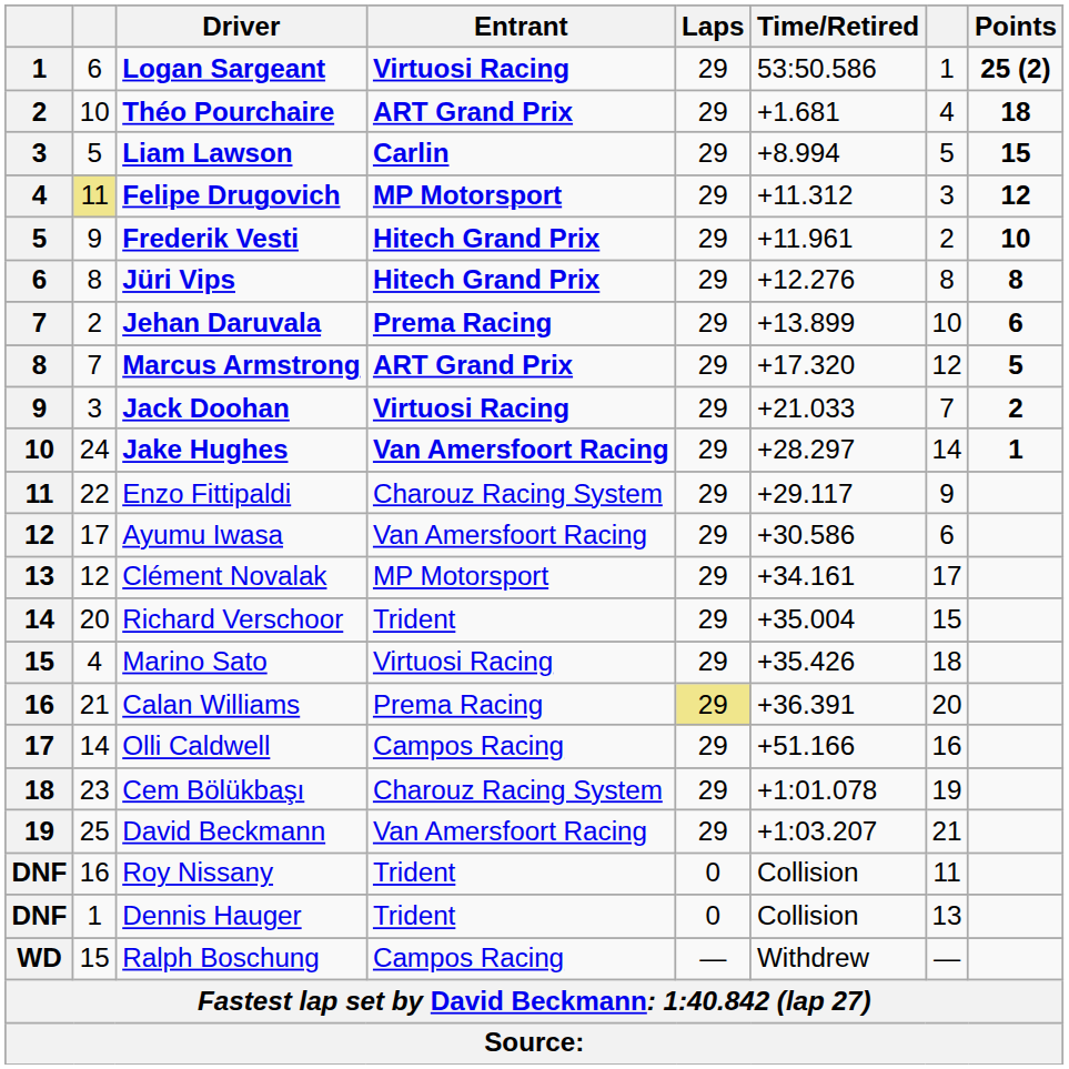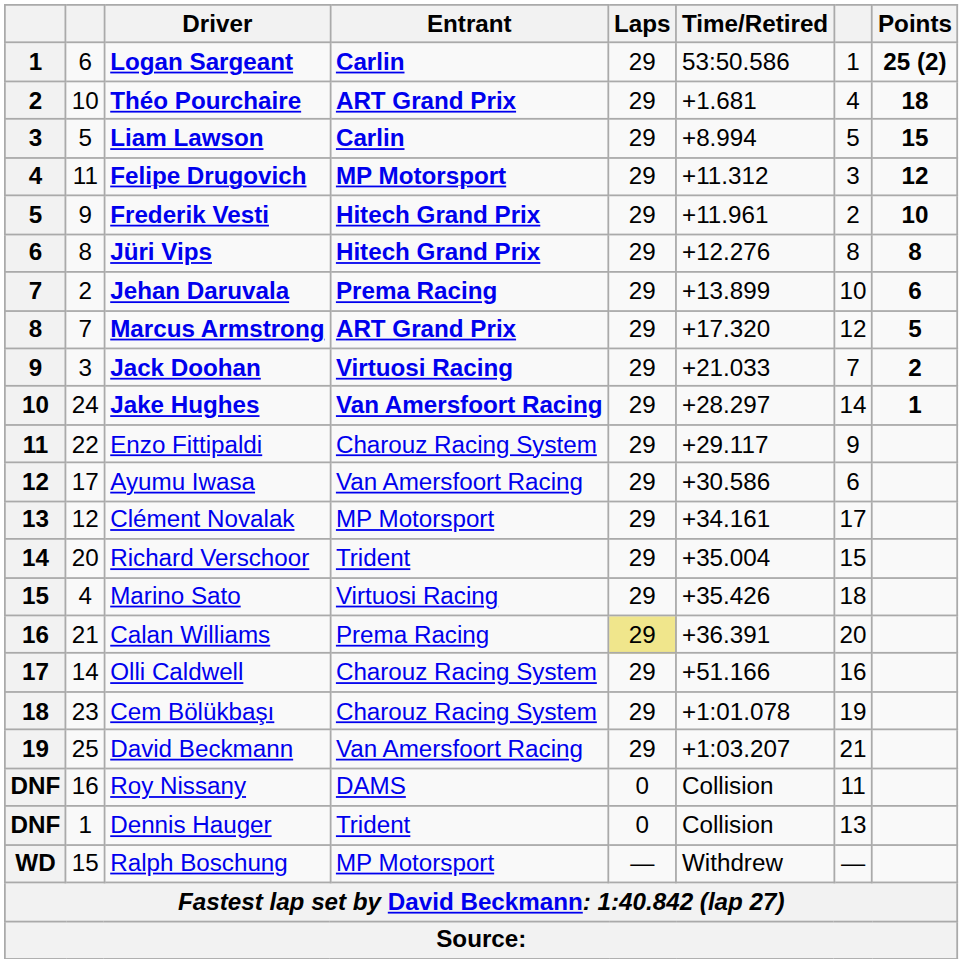 <table class="wikitable" style="font-size:85%">
 <tr>
 <th scope="col"></th>
 <th scope="col"></th>
 <th scope="col">Driver</th>
 <th scope="col">Entrant</th>
 <th scope="col">Laps</th>
 <th scope="col">Time/Retired</th>
 <th scope="col"></th>
 <th scope="col">Points</th>
 </tr>
 <tr>
 <th>1</th>
 <td align="center">6</td>
 <td> <strong><a href='#'>Logan Sargeant</a></strong></td>
-<td><strong><a href='#'>Virtuosi Racing</a></strong></td>
+<td><strong><a href='#'>Carlin</a></strong></td>
 <td align="center">29</td>
 <td>53:50.586</td>
 <td align="center">1</td>
 <td align="center"><strong>25 (2)</strong></td>
 </tr>
 <tr>
 <th>2</th>
 <td align="center">10</td>
 <td> <strong><a href='#'>Théo Pourchaire</a></strong></td>
 <td><strong><a href='#'>ART Grand Prix</a></strong></td>
 <td align="center">29</td>
 <td>+1.681</td>
 <td align="center">4</td>
 <td align="center"><strong>18</strong></td>
 </tr>
 <tr>
 <th>3</th>
 <td align="center">5</td>
 <td> <strong><a href='#'>Liam Lawson</a></strong></td>
 <td><strong><a href='#'>Carlin</a></strong></td>
 <td align="center">29</td>
 <td>+8.994</td>
 <td align="center">5</td>
 <td align="center"><strong>15</strong></td>
 </tr>
 <tr>
 <th>4</th>
-<td align="center" style="background: khaki;">11</td>
+<td align="center">11</td>
 <td> <strong><a href='#'>Felipe Drugovich</a></strong></td>
 <td><strong><a href='#'>MP Motorsport</a></strong></td>
 <td align="center">29</td>
 <td>+11.312</td>
 <td align="center">3</td>
 <td align="center"><strong>12</strong></td>
 </tr>
 <tr>
 <th>5</th>
 <td align="center">9</td>
 <td> <strong><a href='#'>Frederik Vesti</a></strong></td>
 <td><strong><a href='#'>Hitech Grand Prix</a></strong></td>
 <td align="center">29</td>
 <td>+11.961</td>
 <td align="center">2</td>
 <td align="center"><strong>10</strong></td>
 </tr>
 <tr>
 <th>6</th>
 <td align="center">8</td>
 <td> <strong><a href='#'>Jüri Vips</a></strong></td>
 <td><strong><a href='#'>Hitech Grand Prix</a></strong></td>
 <td align="center">29</td>
 <td>+12.276</td>
 <td align="center">8</td>
 <td align="center"><strong>8</strong></td>
 </tr>
 <tr>
 <th>7</th>
 <td align="center">2</td>
 <td> <strong><a href='#'>Jehan Daruvala</a></strong></td>
 <td><strong><a href='#'>Prema Racing</a></strong></td>
 <td align="center">29</td>
 <td>+13.899</td>
 <td align="center">10</td>
 <td align="center"><strong>6</strong></td>
 </tr>
 <tr>
 <th>8</th>
 <td align="center">7</td>
 <td> <strong><a href='#'>Marcus Armstrong</a></strong></td>
 <td><strong><a href='#'>ART Grand Prix</a></strong></td>
 <td align="center">29</td>
 <td>+17.320</td>
 <td align="center">12</td>
 <td align="center"><strong>5</strong></td>
 </tr>
 <tr>
 <th>9</th>
 <td align="center">3</td>
 <td> <strong><a href='#'>Jack Doohan</a></strong></td>
 <td><strong><a href='#'>Virtuosi Racing</a></strong></td>
 <td align="center">29</td>
 <td>+21.033</td>
 <td align="center">7</td>
 <td align="center"><strong>2</strong></td>
 </tr>
 <tr>
 <th>10</th>
 <td align="center">24</td>
 <td> <strong><a href='#'>Jake Hughes</a></strong></td>
 <td><strong><a href='#'>Van Amersfoort Racing</a></strong></td>
 <td align="center">29</td>
 <td>+28.297</td>
 <td align="center">14</td>
 <td align="center"><strong>1</strong></td>
 </tr>
 <tr>
 <th>11</th>
 <td align="center">22</td>
 <td> <a href='#'>Enzo Fittipaldi</a></td>
 <td><a href='#'>Charouz Racing System</a></td>
 <td align="center">29</td>
 <td>+29.117</td>
 <td align="center">9</td>
 <td></td>
 </tr>
 <tr>
 <th>12</th>
 <td align="center">17</td>
 <td> <a href='#'>Ayumu Iwasa</a></td>
 <td><a href='#'>Van Amersfoort Racing</a></td>
 <td align="center">29</td>
 <td>+30.586</td>
 <td align="center">6</td>
 <td></td>
 </tr>
 <tr>
 <th>13</th>
 <td align="center">12</td>
 <td> <a href='#'>Clément Novalak</a></td>
 <td><a href='#'>MP Motorsport</a></td>
 <td align="center">29</td>
 <td>+34.161</td>
 <td align="center">17</td>
 <td></td>
 </tr>
 <tr>
 <th>14</th>
 <td align="center">20</td>
 <td> <a href='#'>Richard Verschoor</a></td>
 <td><a href='#'>Trident</a></td>
 <td align="center">29</td>
 <td>+35.004</td>
 <td align="center">15</td>
 <td></td>
 </tr>
 <tr>
 <th>15</th>
 <td align="center">4</td>
 <td> <a href='#'>Marino Sato</a></td>
 <td><a href='#'>Virtuosi Racing</a></td>
 <td align="center">29</td>
 <td>+35.426</td>
 <td align="center">18</td>
 <td></td>
 </tr>
 <tr>
 <th>16</th>
 <td align="center">21</td>
 <td> <a href='#'>Calan Williams</a></td>
 <td><a href='#'>Prema Racing</a></td>
 <td align="center" style="background: khaki;">29</td>
 <td>+36.391</td>
 <td align="center">20</td>
 <td></td>
 </tr>
 <tr>
 <th>17</th>
 <td align="center">14</td>
 <td> <a href='#'>Olli Caldwell</a></td>
-<td><a href='#'>Campos Racing</a></td>
+<td><a href='#'>Charouz Racing System</a></td>
 <td align="center">29</td>
 <td>+51.166</td>
 <td align="center">16</td>
 <td></td>
 </tr>
 <tr>
 <th>18</th>
 <td align="center">23</td>
 <td> <a href='#'>Cem Bölükbaşı</a></td>
 <td><a href='#'>Charouz Racing System</a></td>
 <td align="center">29</td>
 <td>+1:01.078</td>
 <td align="center">19</td>
 <td></td>
 </tr>
 <tr>
 <th>19</th>
 <td align="center">25</td>
 <td> <a href='#'>David Beckmann</a></td>
 <td><a href='#'>Van Amersfoort Racing</a></td>
 <td align="center">29</td>
 <td>+1:03.207</td>
 <td align="center">21</td>
 <td></td>
 </tr>
 <tr>
 <th>DNF</th>
 <td align="center">16</td>
 <td> <a href='#'>Roy Nissany</a></td>
-<td><a href='#'>Trident</a></td>
+<td><a href='#'>DAMS</a></td>
 <td align="center">0</td>
 <td>Collision</td>
 <td align="center">11</td>
 <td></td>
 </tr>
 <tr>
 <th>DNF</th>
 <td align="center">1</td>
 <td> <a href='#'>Dennis Hauger</a></td>
 <td><a href='#'>Trident</a></td>
 <td align="center">0</td>
 <td>Collision</td>
 <td align="center">13</td>
 <td></td>
 </tr>
 <tr>
 <th>WD</th>
 <td align="center">15</td>
 <td> <a href='#'>Ralph Boschung</a></td>
-<td><a href='#'>Campos Racing</a></td>
+<td><a href='#'>MP Motorsport</a></td>
 <td align="center">—</td>
 <td>Withdrew</td>
 <td align="center">—</td>
 <td></td>
 </tr>
 <tr>
 <th colspan="8"><em>Fastest lap set by</em>  <a href='#'>David Beckmann</a><em>: 1:40.842 (lap 27)</em></th>
 </tr>
 <tr>
 <th colspan="8">Source:</th>
 </tr>
 </table>
